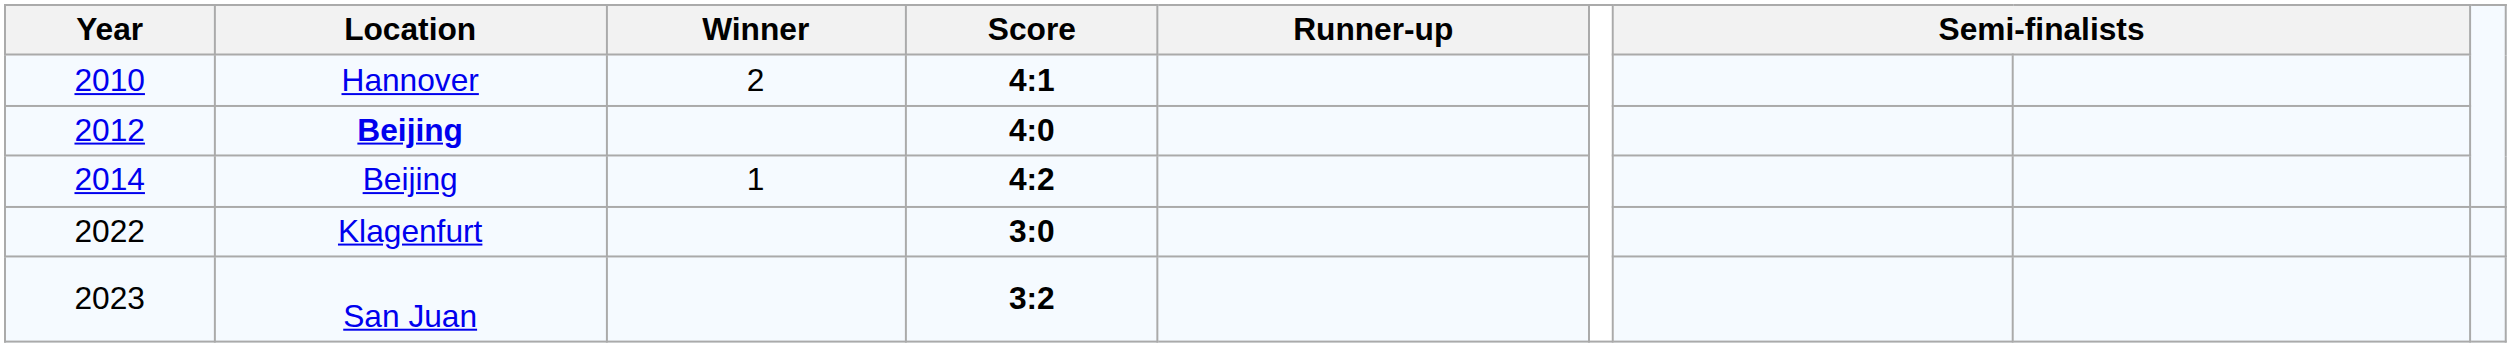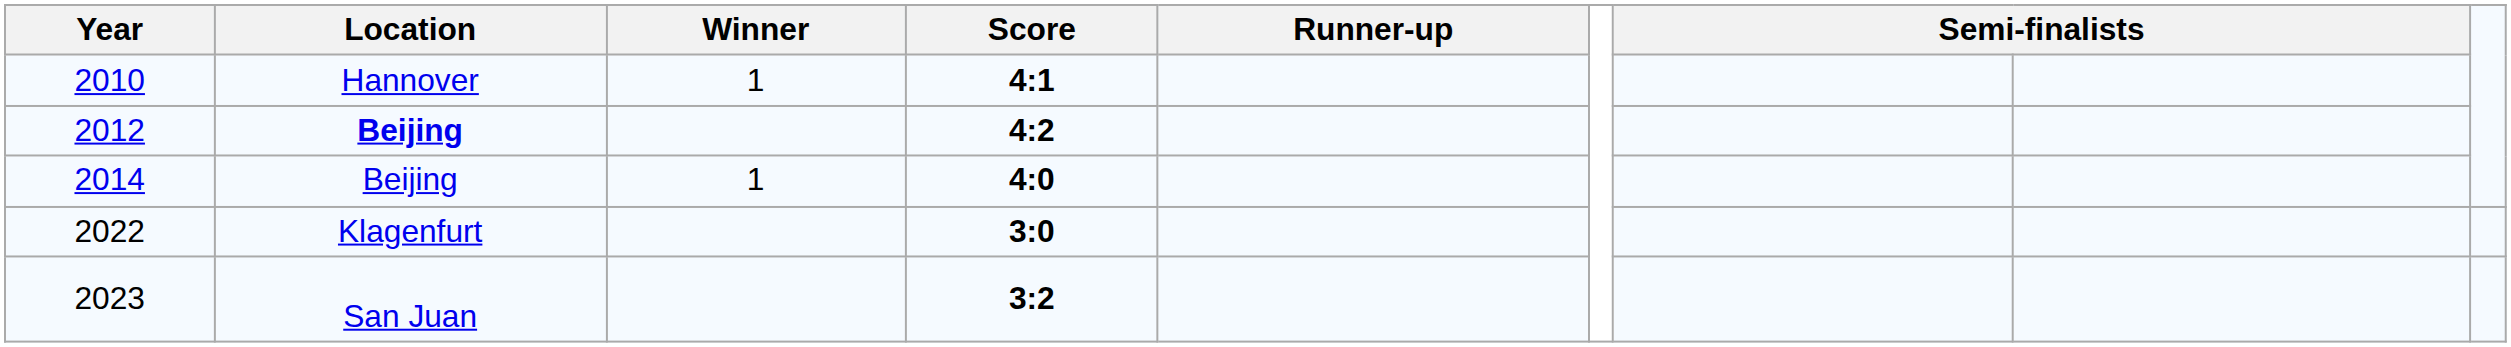 <table class="wikitable zebra" style="text-align:center; background-color:#F5FAFF; width:100%">
 <tr>
 <th>Year</th>
 <th>Location</th>
 <th>Winner</th>
 <th>Score</th>
 <th>Runner-up</th>
 <td rowspan="27" width="1%" bgcolor="ffffff"></td>
 <th colspan="2">Semi-finalists</th>
 </tr>
 <tr>
 <td><a href='#'>2010</a></td>
 <td> <a href='#'>Hannover</a></td>
-<td> 2</td>
+<td> 1</td>
 <td><strong>4:1</strong></td>
 <td></td>
 <td style="width:16%"></td>
 <td></td>
 </tr>
 <tr>
 <td><a href='#'>2012</a></td>
 <td><strong> <a href='#'>Beijing</a></strong></td>
 <td></td>
-<td><strong>4:0</strong></td>
+<td><strong>4:2</strong></td>
 <td></td>
 <td></td>
 <td></td>
 </tr>
 <tr>
 <td><a href='#'>2014</a></td>
 <td> <a href='#'>Beijing</a></td>
 <td> 1</td>
-<td><strong>4:2</strong></td>
+<td><strong>4:0</strong></td>
 <td></td>
 <td></td>
 <td></td>
 </tr>
 <tr>
 <td>2022</td>
 <td><strong></strong><a href='#'>Klagenfurt</a></td>
 <td></td>
 <td><strong>3:0</strong></td>
 <td></td>
 <td></td>
 <td></td>
 <td></td>
 </tr>
 <tr>
 <td>2023</td>
 <td><strong></strong><br><a href='#'>San Juan</a></td>
 <td></td>
 <td><strong>3:2</strong></td>
 <td></td>
 <td></td>
 <td></td>
 </tr>
 </table>
